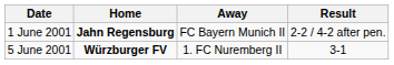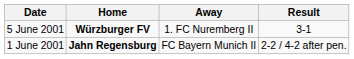 <table class="wikitable">
 <tr>
 <th>Date</th>
 <th>Home</th>
 <th>Away</th>
 <th>Result</th>
 </tr>
 <tr align="center">
+<td>5 June 2001</td>
+<td><strong>Würzburger FV</strong></td>
+<td>1. FC Nuremberg II</td>
+<td>3-1</td>
+</tr>
+<tr align="center">
 <td>1 June 2001</td>
 <td><strong>Jahn Regensburg</strong></td>
 <td>FC Bayern Munich II</td>
 <td>2-2 / 4-2 after pen.</td>
 </tr>
-<tr align="center">
-<td>5 June 2001</td>
-<td><strong>Würzburger FV</strong></td>
-<td>1. FC Nuremberg II</td>
-<td>3-1</td>
-</tr>
 </table>
